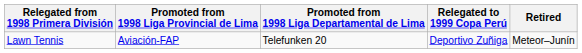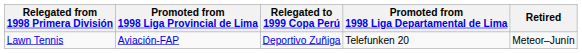 <table class="wikitable">
 <tr>
 <th>Relegated from<br><a href='#'>1998 Primera División</a></th>
 <th>Promoted from<br><a href='#'>1998 Liga Provincial de Lima</a></th>
+<th>Relegated to<br><a href='#'>1999 Copa Perú</a></th>
 <th>Promoted from<br><a href='#'>1998 Liga Departamental de Lima</a></th>
-<th>Relegated to<br><a href='#'>1999 Copa Perú</a></th>
 <th>Retired</th>
 </tr>
 <tr>
 <td> <a href='#'>Lawn Tennis</a> </td>
 <td> <a href='#'>Aviación-FAP</a> </td>
+<td> <a href='#'>Deportivo Zuñiga</a> </td>
 <td> Telefunken 20 </td>
-<td> <a href='#'>Deportivo Zuñiga</a> </td>
 <td> Meteor–Junín </td>
 </tr>
 </table>
